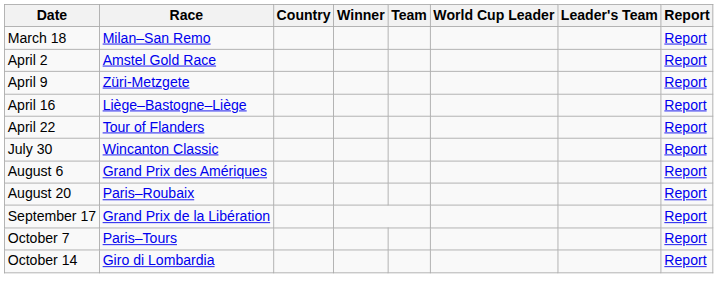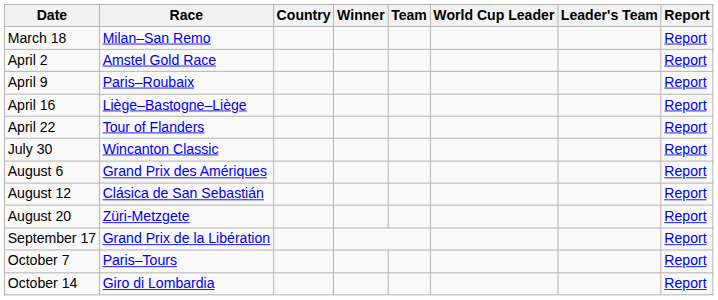 <table class="wikitable">
 <tr>
 <th>Date</th>
 <th>Race</th>
 <th>Country</th>
 <th>Winner</th>
 <th>Team</th>
 <th>World Cup Leader</th>
 <th>Leader's Team</th>
 <th>Report</th>
 </tr>
 <tr>
 <td>March 18</td>
 <td><a href='#'>Milan–San Remo</a></td>
 <td></td>
 <td></td>
 <td></td>
 <td></td>
 <td></td>
 <td><a href='#'>Report</a></td>
 </tr>
 <tr>
 <td>April 2</td>
 <td><a href='#'>Amstel Gold Race</a></td>
 <td></td>
 <td></td>
 <td></td>
 <td></td>
 <td></td>
 <td><a href='#'>Report</a></td>
 </tr>
 <tr>
 <td>April 9</td>
-<td><a href='#'>Züri-Metzgete</a></td>
+<td><a href='#'>Paris–Roubaix</a></td>
 <td></td>
 <td></td>
 <td></td>
 <td></td>
 <td></td>
 <td><a href='#'>Report</a></td>
 </tr>
 <tr>
 <td>April 16</td>
 <td><a href='#'>Liège–Bastogne–Liège</a></td>
 <td></td>
 <td></td>
 <td></td>
 <td></td>
 <td></td>
 <td><a href='#'>Report</a></td>
 </tr>
 <tr>
 <td>April 22</td>
 <td><a href='#'>Tour of Flanders</a></td>
 <td></td>
 <td></td>
 <td></td>
 <td></td>
 <td></td>
 <td><a href='#'>Report</a></td>
 </tr>
 <tr>
 <td>July 30</td>
 <td><a href='#'>Wincanton Classic</a></td>
 <td></td>
 <td></td>
 <td></td>
 <td></td>
 <td></td>
 <td><a href='#'>Report</a></td>
 </tr>
 <tr>
 <td>August 6</td>
 <td><a href='#'>Grand Prix des Amériques</a></td>
 <td></td>
 <td></td>
 <td></td>
 <td></td>
 <td></td>
 <td><a href='#'>Report</a></td>
 </tr>
 <tr>
+<td>August 12</td>
+<td><a href='#'>Clásica de San Sebastián</a></td>
+<td></td>
+<td></td>
+<td></td>
+<td></td>
+<td></td>
+<td><a href='#'>Report</a></td>
+</tr>
+<tr>
 <td>August 20</td>
-<td><a href='#'>Paris–Roubaix</a></td>
+<td><a href='#'>Züri-Metzgete</a></td>
 <td></td>
 <td></td>
 <td></td>
 <td></td>
 <td></td>
 <td><a href='#'>Report</a></td>
 </tr>
 <tr>
 <td>September 17</td>
 <td><a href='#'>Grand Prix de la Libération</a></td>
 <td></td>
 <td colspan="2"></td>
 <td></td>
 <td></td>
 <td><a href='#'>Report</a></td>
 </tr>
 <tr>
 <td>October 7</td>
 <td><a href='#'>Paris–Tours</a></td>
 <td></td>
 <td></td>
 <td></td>
 <td></td>
 <td></td>
 <td><a href='#'>Report</a></td>
 </tr>
 <tr>
 <td>October 14</td>
 <td><a href='#'>Giro di Lombardia</a></td>
 <td></td>
 <td></td>
 <td></td>
 <td></td>
 <td></td>
 <td><a href='#'>Report</a></td>
 </tr>
 </table>
